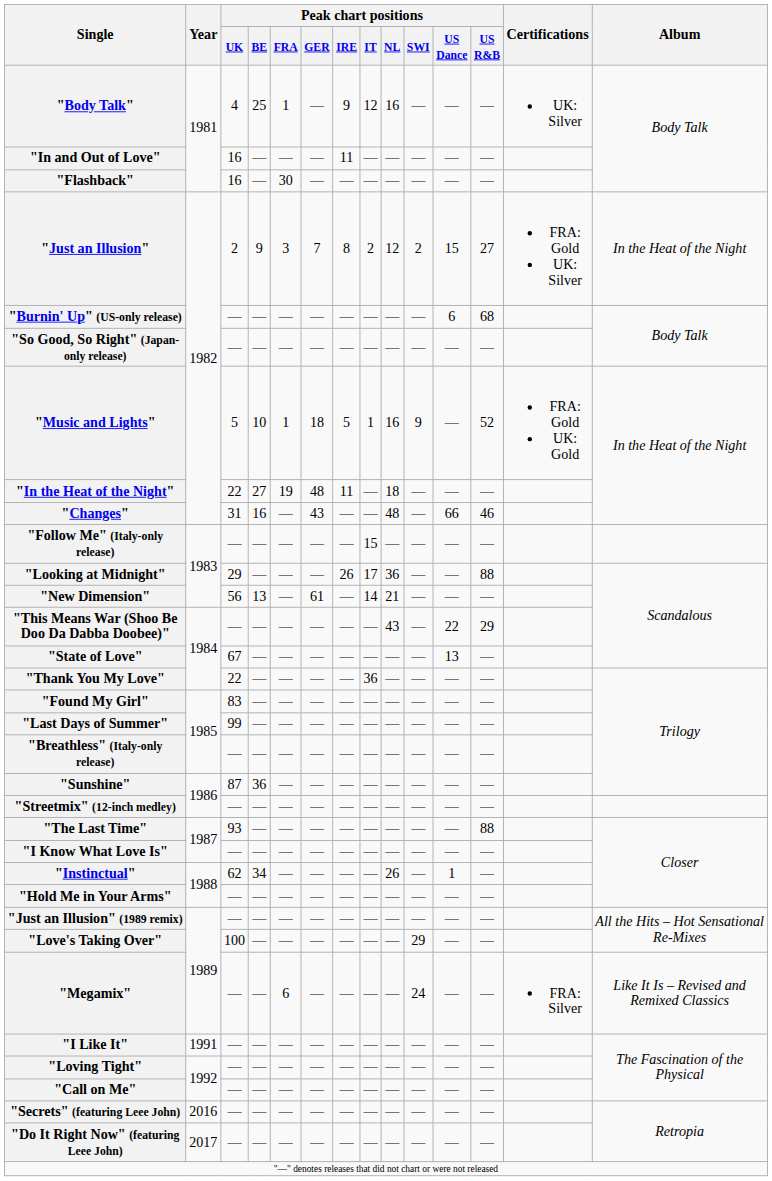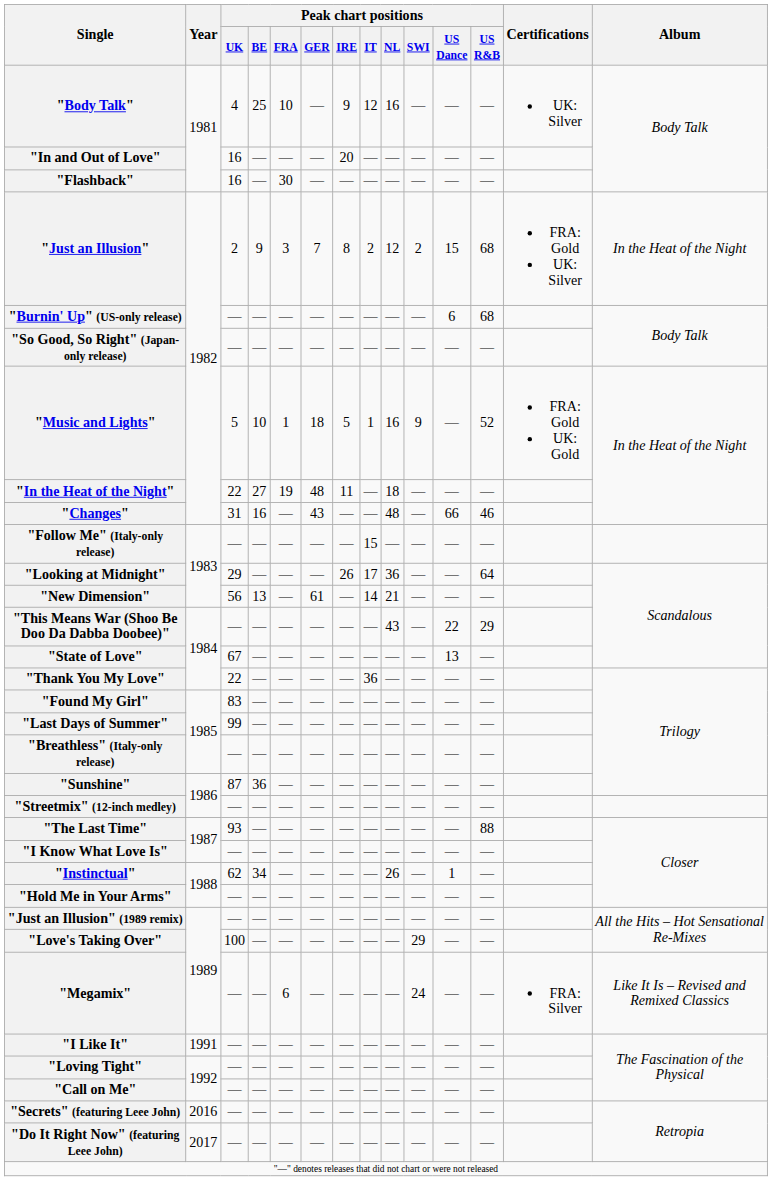 <table class="wikitable plainrowheaders" style="text-align:center;">
 <tr>
 <th rowspan="2" style="width:18em;">Single</th>
 <th rowspan="2">Year</th>
 <th colspan="10">Peak chart positions</th>
 <th rowspan="2">Certifications</th>
 <th rowspan="2" style="width:18em;">Album</th>
 </tr>
 <tr>
 <th scope="col"><small><a href='#'>UK</a></small><br></th>
 <th scope="col"><small><a href='#'>BE</a></small><br></th>
 <th scope="col"><small><a href='#'>FRA</a></small><br></th>
 <th scope="col"><small><a href='#'>GER</a></small><br></th>
 <th scope="col"><small><a href='#'>IRE</a></small><br></th>
 <th scope="col"><small><a href='#'>IT</a></small><br></th>
 <th scope="col"><small><a href='#'>NL</a></small><br></th>
 <th scope="col"><small><a href='#'>SWI</a></small><br></th>
 <th scope="col"><small><a href='#'>US<br>Dance</a></small><br></th>
 <th scope="col"><small><a href='#'>US<br>R&B</a></small><br></th>
 </tr>
 <tr>
 <th scope="row">"<a href='#'>Body Talk</a>"</th>
 <td rowspan="3">1981</td>
 <td>4</td>
 <td>25</td>
-<td>1</td>
+<td>10</td>
 <td>—</td>
 <td>9</td>
 <td>12</td>
 <td>16</td>
 <td>—</td>
 <td>—</td>
 <td>—</td>
 <td><br><ul><li>UK: Silver</li></ul></td>
 <td rowspan="3"><em>Body Talk</em></td>
 </tr>
 <tr>
 <th scope="row">"In and Out of Love"</th>
 <td>16</td>
 <td>—</td>
 <td>—</td>
 <td>—</td>
-<td>11</td>
+<td>20</td>
 <td>—</td>
 <td>—</td>
 <td>—</td>
 <td>—</td>
 <td>—</td>
 <td></td>
 </tr>
 <tr>
 <th scope="row">"Flashback"</th>
 <td>16</td>
 <td>—</td>
 <td>30</td>
 <td>—</td>
 <td>—</td>
 <td>—</td>
 <td>—</td>
 <td>—</td>
 <td>—</td>
 <td>—</td>
 <td></td>
 </tr>
 <tr>
 <th scope="row">"<a href='#'>Just an Illusion</a>"</th>
 <td rowspan="6">1982</td>
 <td>2</td>
 <td>9</td>
 <td>3</td>
 <td>7</td>
 <td>8</td>
 <td>2</td>
 <td>12</td>
 <td>2</td>
 <td>15</td>
-<td>27</td>
+<td>68</td>
 <td><br><ul><li>FRA: Gold</li><li>UK: Silver</li></ul></td>
 <td><em>In the Heat of the Night</em></td>
 </tr>
 <tr>
 <th scope="row">"<a href='#'>Burnin' Up</a>" <small>(US-only release)</small></th>
 <td>—</td>
 <td>—</td>
 <td>—</td>
 <td>—</td>
 <td>—</td>
 <td>—</td>
 <td>—</td>
 <td>—</td>
 <td>6</td>
 <td>68</td>
 <td></td>
 <td rowspan="2"><em>Body Talk</em></td>
 </tr>
 <tr>
 <th scope="row">"So Good, So Right" <small>(Japan-only release)</small></th>
 <td>—</td>
 <td>—</td>
 <td>—</td>
 <td>—</td>
 <td>—</td>
 <td>—</td>
 <td>—</td>
 <td>—</td>
 <td>—</td>
 <td>—</td>
 <td></td>
 </tr>
 <tr>
 <th scope="row">"<a href='#'>Music and Lights</a>"</th>
 <td>5</td>
 <td>10</td>
 <td>1</td>
 <td>18</td>
 <td>5</td>
 <td>1</td>
 <td>16</td>
 <td>9</td>
 <td>—</td>
 <td>52</td>
 <td><br><ul><li>FRA: Gold</li><li>UK: Gold</li></ul></td>
 <td rowspan="3"><em>In the Heat of the Night</em></td>
 </tr>
 <tr>
 <th scope="row">"<a href='#'>In the Heat of the Night</a>"</th>
 <td>22</td>
 <td>27</td>
 <td>19</td>
 <td>48</td>
 <td>11</td>
 <td>—</td>
 <td>18</td>
 <td>—</td>
 <td>—</td>
 <td>—</td>
 <td></td>
 </tr>
 <tr>
 <th scope="row">"<a href='#'>Changes</a>"</th>
 <td>31</td>
 <td>16</td>
 <td>—</td>
 <td>43</td>
 <td>—</td>
 <td>—</td>
 <td>48</td>
 <td>—</td>
 <td>66</td>
 <td>46</td>
 <td></td>
 </tr>
 <tr>
 <th scope="row">"Follow Me" <small>(Italy-only release)</small></th>
 <td rowspan="3">1983</td>
 <td>—</td>
 <td>—</td>
 <td>—</td>
 <td>—</td>
 <td>—</td>
 <td>15</td>
 <td>—</td>
 <td>—</td>
 <td>—</td>
 <td>—</td>
 <td></td>
 <td></td>
 </tr>
 <tr>
 <th scope="row">"Looking at Midnight"</th>
 <td>29</td>
 <td>—</td>
 <td>—</td>
 <td>—</td>
 <td>26</td>
 <td>17</td>
 <td>36</td>
 <td>—</td>
 <td>—</td>
-<td>88</td>
+<td>64</td>
 <td></td>
 <td rowspan="4"><em>Scandalous</em></td>
 </tr>
 <tr>
 <th scope="row">"New Dimension"</th>
 <td>56</td>
 <td>13</td>
 <td>—</td>
 <td>61</td>
 <td>—</td>
 <td>14</td>
 <td>21</td>
 <td>—</td>
 <td>—</td>
 <td>—</td>
 <td></td>
 </tr>
 <tr>
 <th scope="row">"This Means War (Shoo Be Doo Da Dabba Doobee)"</th>
 <td rowspan="3">1984</td>
 <td>—</td>
 <td>—</td>
 <td>—</td>
 <td>—</td>
 <td>—</td>
 <td>—</td>
 <td>43</td>
 <td>—</td>
 <td>22</td>
 <td>29</td>
 <td></td>
 </tr>
 <tr>
 <th scope="row">"State of Love"</th>
 <td>67</td>
 <td>—</td>
 <td>—</td>
 <td>—</td>
 <td>—</td>
 <td>—</td>
 <td>—</td>
 <td>—</td>
 <td>13</td>
 <td>—</td>
 <td></td>
 </tr>
 <tr>
 <th scope="row">"Thank You My Love"</th>
 <td>22</td>
 <td>—</td>
 <td>—</td>
 <td>—</td>
 <td>—</td>
 <td>36</td>
 <td>—</td>
 <td>—</td>
 <td>—</td>
 <td>—</td>
 <td></td>
 <td rowspan="5"><em>Trilogy</em></td>
 </tr>
 <tr>
 <th scope="row">"Found My Girl"</th>
 <td rowspan="3">1985</td>
 <td>83</td>
 <td>—</td>
 <td>—</td>
 <td>—</td>
 <td>—</td>
 <td>—</td>
 <td>—</td>
 <td>—</td>
 <td>—</td>
 <td>—</td>
 <td></td>
 </tr>
 <tr>
 <th scope="row">"Last Days of Summer"</th>
 <td>99</td>
 <td>—</td>
 <td>—</td>
 <td>—</td>
 <td>—</td>
 <td>—</td>
 <td>—</td>
 <td>—</td>
 <td>—</td>
 <td>—</td>
 <td></td>
 </tr>
 <tr>
 <th scope="row">"Breathless" <small>(Italy-only release)</small></th>
 <td>—</td>
 <td>—</td>
 <td>—</td>
 <td>—</td>
 <td>—</td>
 <td>—</td>
 <td>—</td>
 <td>—</td>
 <td>—</td>
 <td>—</td>
 <td></td>
 </tr>
 <tr>
 <th scope="row">"Sunshine"</th>
 <td rowspan="2">1986</td>
 <td>87</td>
 <td>36</td>
 <td>—</td>
 <td>—</td>
 <td>—</td>
 <td>—</td>
 <td>—</td>
 <td>—</td>
 <td>—</td>
 <td>—</td>
 <td></td>
 </tr>
 <tr>
 <th scope="row">"Streetmix" <small>(12-inch medley)</small></th>
 <td>—</td>
 <td>—</td>
 <td>—</td>
 <td>—</td>
 <td>—</td>
 <td>—</td>
 <td>—</td>
 <td>—</td>
 <td>—</td>
 <td>—</td>
 <td></td>
 <td></td>
 </tr>
 <tr>
 <th scope="row">"The Last Time"</th>
 <td rowspan="2">1987</td>
 <td>93</td>
 <td>—</td>
 <td>—</td>
 <td>—</td>
 <td>—</td>
 <td>—</td>
 <td>—</td>
 <td>—</td>
 <td>—</td>
 <td>88</td>
 <td></td>
 <td rowspan="4"><em>Closer</em></td>
 </tr>
 <tr>
 <th scope="row">"I Know What Love Is"</th>
 <td>—</td>
 <td>—</td>
 <td>—</td>
 <td>—</td>
 <td>—</td>
 <td>—</td>
 <td>—</td>
 <td>—</td>
 <td>—</td>
 <td>—</td>
 <td></td>
 </tr>
 <tr>
 <th scope="row">"<a href='#'>Instinctual</a>"</th>
 <td rowspan="2">1988</td>
 <td>62</td>
 <td>34</td>
 <td>—</td>
 <td>—</td>
 <td>—</td>
 <td>—</td>
 <td>26</td>
 <td>—</td>
 <td>1</td>
 <td>—</td>
 <td></td>
 </tr>
 <tr>
 <th scope="row">"Hold Me in Your Arms"</th>
 <td>—</td>
 <td>—</td>
 <td>—</td>
 <td>—</td>
 <td>—</td>
 <td>—</td>
 <td>—</td>
 <td>—</td>
 <td>—</td>
 <td>—</td>
 <td></td>
 </tr>
 <tr>
 <th scope="row">"Just an Illusion" <small>(1989 remix)</small></th>
 <td rowspan="3">1989</td>
 <td>—</td>
 <td>—</td>
 <td>—</td>
 <td>—</td>
 <td>—</td>
 <td>—</td>
 <td>—</td>
 <td>—</td>
 <td>—</td>
 <td>—</td>
 <td></td>
 <td rowspan="2"><em>All the Hits – Hot Sensational Re-Mixes</em></td>
 </tr>
 <tr>
 <th scope="row">"Love's Taking Over"</th>
 <td>100</td>
 <td>—</td>
 <td>—</td>
 <td>—</td>
 <td>—</td>
 <td>—</td>
 <td>—</td>
 <td>29</td>
 <td>—</td>
 <td>—</td>
 <td></td>
 </tr>
 <tr>
 <th scope="row">"Megamix"</th>
 <td>—</td>
 <td>—</td>
 <td>6</td>
 <td>—</td>
 <td>—</td>
 <td>—</td>
 <td>—</td>
 <td>24</td>
 <td>—</td>
 <td>—</td>
 <td><br><ul><li>FRA: Silver</li></ul></td>
 <td><em>Like It Is – Revised and Remixed Classics</em></td>
 </tr>
 <tr>
 <th scope="row">"I Like It"</th>
 <td>1991</td>
 <td>—</td>
 <td>—</td>
 <td>—</td>
 <td>—</td>
 <td>—</td>
 <td>—</td>
 <td>—</td>
 <td>—</td>
 <td>—</td>
 <td>—</td>
 <td></td>
 <td rowspan="3"><em>The Fascination of the Physical</em></td>
 </tr>
 <tr>
 <th scope="row">"Loving Tight"</th>
 <td rowspan="2">1992</td>
 <td>—</td>
 <td>—</td>
 <td>—</td>
 <td>—</td>
 <td>—</td>
 <td>—</td>
 <td>—</td>
 <td>—</td>
 <td>—</td>
 <td>—</td>
 <td></td>
 </tr>
 <tr>
 <th scope="row">"Call on Me"</th>
 <td>—</td>
 <td>—</td>
 <td>—</td>
 <td>—</td>
 <td>—</td>
 <td>—</td>
 <td>—</td>
 <td>—</td>
 <td>—</td>
 <td>—</td>
 <td></td>
 </tr>
 <tr>
 <th scope="row">"Secrets" <small>(featuring Leee John)</small></th>
 <td>2016</td>
 <td>—</td>
 <td>—</td>
 <td>—</td>
 <td>—</td>
 <td>—</td>
 <td>—</td>
 <td>—</td>
 <td>—</td>
 <td>—</td>
 <td>—</td>
 <td></td>
 <td rowspan="2"><em>Retropia</em></td>
 </tr>
 <tr>
 <th scope="row">"Do It Right Now" <small>(featuring Leee John)</small></th>
 <td>2017</td>
 <td>—</td>
 <td>—</td>
 <td>—</td>
 <td>—</td>
 <td>—</td>
 <td>—</td>
 <td>—</td>
 <td>—</td>
 <td>—</td>
 <td>—</td>
 <td></td>
 </tr>
 <tr>
 <td colspan="14" style="font-size:8pt">"—" denotes releases that did not chart or were not released</td>
 </tr>
 </table>
